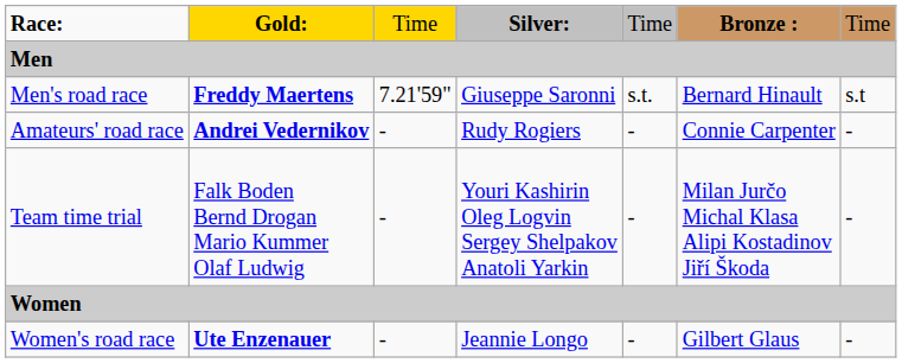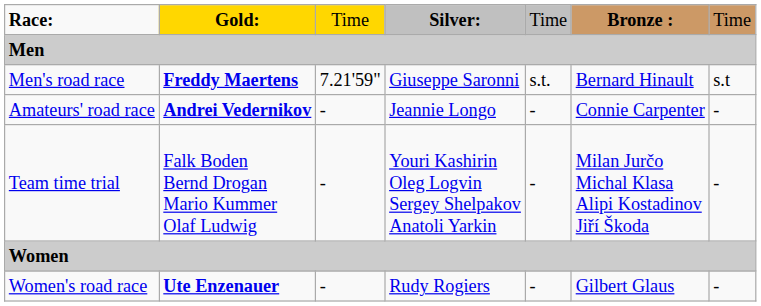 <table class="wikitable" style="text-align: left; font-size: 95%; border: gray solid 1px; border-collapse: collapse;">
 <tr>
 <td><strong>Race:</strong></td>
 <td style="text-align:center;background-color:gold;"><strong>Gold:</strong></td>
 <td style="text-align:center;background-color:gold;">Time</td>
 <td style="text-align:center;background-color:silver;"><strong>Silver:</strong></td>
 <td style="text-align:center;background-color:silver;">Time</td>
 <td style="text-align:center;background-color:#CC9966;"><strong>Bronze :</strong></td>
 <td style="text-align:center;background-color:#CC9966;">Time</td>
 </tr>
 <tr bgcolor="#cccccc">
 <td colspan=7><strong>Men</strong></td>
 </tr>
 <tr>
 <td><a href='#'>Men's road race</a><br></td>
 <td><strong><a href='#'>Freddy Maertens</a></strong><br><small></small></td>
 <td>7.21'59"</td>
 <td><a href='#'>Giuseppe Saronni</a><br><small></small></td>
 <td>s.t.</td>
 <td><a href='#'>Bernard Hinault</a><br><small></small></td>
 <td>s.t</td>
 </tr>
 <tr>
 <td><a href='#'>Amateurs' road race</a></td>
 <td><strong><a href='#'>Andrei Vedernikov</a></strong><br><small></small></td>
 <td>-</td>
-<td><a href='#'>Rudy Rogiers</a><br><small></small></td>
+<td><a href='#'>Jeannie Longo</a><br><small></small></td>
 <td>-</td>
 <td><a href='#'>Connie Carpenter</a><br><small></small></td>
 <td>-</td>
 </tr>
 <tr>
 <td><a href='#'>Team time trial</a></td>
 <td> <br> <a href='#'>Falk Boden</a><br> <a href='#'>Bernd Drogan</a><br> <a href='#'>Mario Kummer</a><br> <a href='#'>Olaf Ludwig</a></td>
 <td>-</td>
 <td> <br> <a href='#'>Youri Kashirin</a><br> <a href='#'>Oleg Logvin</a><br> <a href='#'>Sergey Shelpakov</a><br> <a href='#'>Anatoli Yarkin</a></td>
 <td>-</td>
 <td> <br> <a href='#'>Milan Jurčo</a><br> <a href='#'>Michal Klasa</a><br> <a href='#'>Alipi Kostadinov</a><br> <a href='#'>Jiří Škoda</a></td>
 <td>-</td>
 </tr>
 <tr bgcolor="#cccccc">
 <td colspan=7><strong>Women</strong></td>
 </tr>
 <tr>
 <td><a href='#'>Women's road race</a></td>
 <td><strong><a href='#'>Ute Enzenauer</a></strong><br><small></small></td>
 <td>-</td>
-<td><a href='#'>Jeannie Longo</a><br><small></small></td>
+<td><a href='#'>Rudy Rogiers</a><br><small></small></td>
 <td>-</td>
 <td><a href='#'>Gilbert Glaus</a><br><small></small></td>
 <td>-</td>
 </tr>
 </table>
